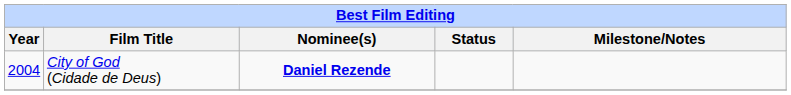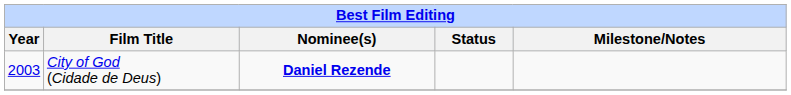 <table class="wikitable" style="text-align: center">
 <tr bgcolor=#bfd7ff>
 <td colspan=5><strong><a href='#'>Best Film Editing</a></strong></td>
 </tr>
 <tr bgcolor=#ebf5ff>
 <th width=5%>Year</th>
 <th width=25%>Film Title</th>
 <th width=25%>Nominee(s)</th>
 <th width=10%>Status</th>
 <th width=35%>Milestone/Notes</th>
 </tr>
 <tr>
-<td><a href='#'>2004</a></td>
+<td><a href='#'>2003</a></td>
 <td style="text-align: left"><em><a href='#'>City of God</a></em><br>(<em>Cidade de Deus</em>)</td>
 <td><strong><a href='#'>Daniel Rezende</a></strong></td>
 <td></td>
 <td style="text-align: left"></td>
 </tr>
 <tr>
 </tr>
 </table>
